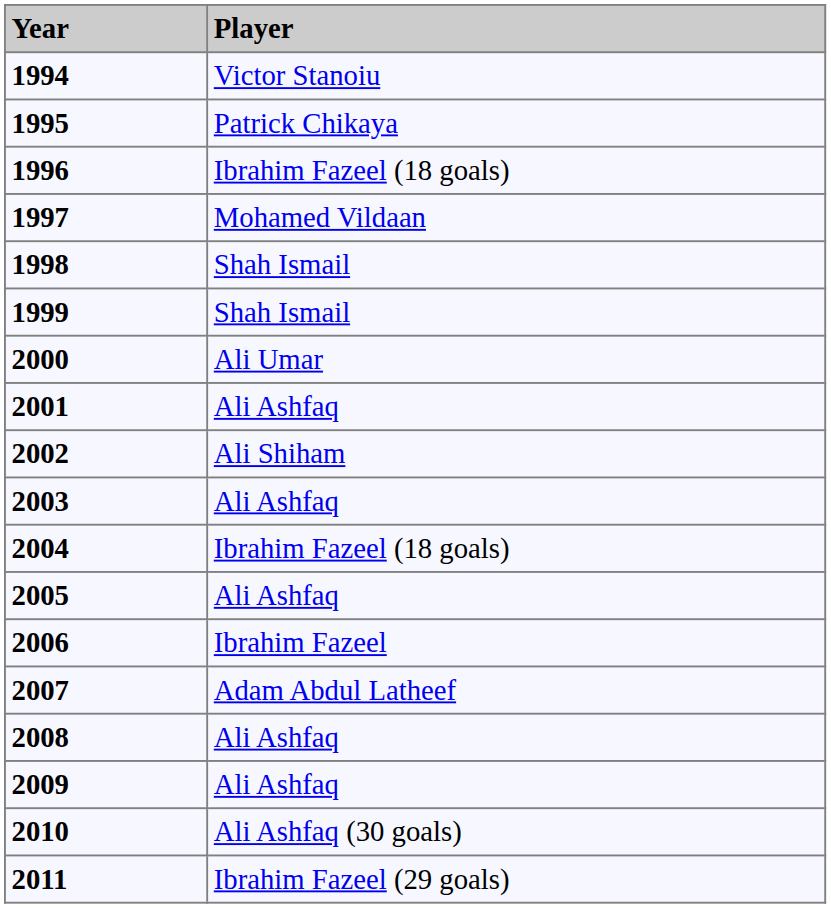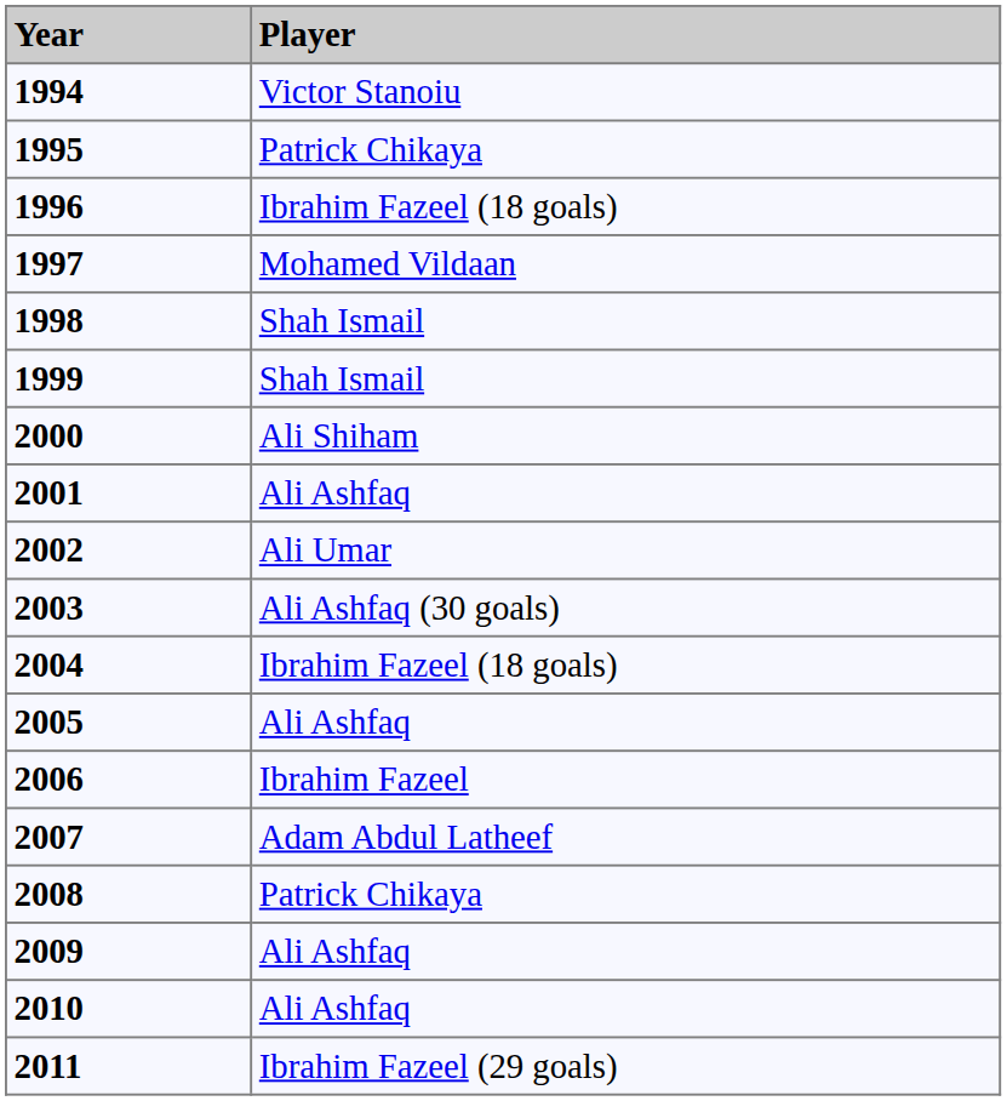 <table bgcolor="#f7f8ff" cellpadding="3" cellspacing="0" border="1" style="font-size: 95%; border: gray solid 1px; border-collapse: collapse;">
 <tr bgcolor="#CCCCCC">
 <td width="100"><strong>Year</strong></td>
 <td width="320"><strong>Player</strong></td>
 </tr>
 <tr>
 <td><strong>1994</strong></td>
 <td> <a href='#'>Victor Stanoiu</a></td>
 </tr>
 <tr>
 <td><strong>1995</strong></td>
 <td> <a href='#'>Patrick Chikaya</a></td>
 </tr>
 <tr>
 <td><strong>1996</strong></td>
 <td> <a href='#'>Ibrahim Fazeel</a> (18 goals)</td>
 </tr>
 <tr>
 <td><strong>1997</strong></td>
 <td> <a href='#'>Mohamed Vildaan</a></td>
 </tr>
 <tr>
 <td><strong>1998</strong></td>
 <td> <a href='#'>Shah Ismail</a></td>
 </tr>
 <tr>
 <td><strong>1999</strong></td>
 <td> <a href='#'>Shah Ismail</a></td>
 </tr>
 <tr>
 <td><strong>2000</strong></td>
-<td> <a href='#'>Ali Umar</a></td>
+<td> <a href='#'>Ali Shiham</a></td>
 </tr>
 <tr>
 <td><strong>2001</strong></td>
 <td> <a href='#'>Ali Ashfaq</a></td>
 </tr>
 <tr>
 <td><strong>2002</strong></td>
-<td> <a href='#'>Ali Shiham</a></td>
+<td> <a href='#'>Ali Umar</a></td>
 </tr>
 <tr>
 <td><strong>2003</strong></td>
-<td> <a href='#'>Ali Ashfaq</a></td>
+<td> <a href='#'>Ali Ashfaq</a> (30 goals)</td>
 </tr>
 <tr>
 <td><strong>2004</strong></td>
 <td> <a href='#'>Ibrahim Fazeel</a> (18 goals)</td>
 </tr>
 <tr>
 <td><strong>2005</strong></td>
 <td> <a href='#'>Ali Ashfaq</a></td>
 </tr>
 <tr>
 <td><strong>2006</strong></td>
 <td> <a href='#'>Ibrahim Fazeel</a></td>
 </tr>
 <tr>
 <td><strong>2007</strong></td>
 <td> <a href='#'>Adam Abdul Latheef</a></td>
 </tr>
 <tr>
 <td><strong>2008</strong></td>
-<td> <a href='#'>Ali Ashfaq</a></td>
+<td> <a href='#'>Patrick Chikaya</a></td>
 </tr>
 <tr>
 <td><strong>2009</strong></td>
 <td> <a href='#'>Ali Ashfaq</a></td>
 </tr>
 <tr>
 <td><strong>2010</strong></td>
-<td> <a href='#'>Ali Ashfaq</a> (30 goals)</td>
+<td> <a href='#'>Ali Ashfaq</a></td>
 </tr>
 <tr>
 <td><strong>2011</strong></td>
 <td> <a href='#'>Ibrahim Fazeel</a> (29 goals)</td>
 </tr>
 </table>
